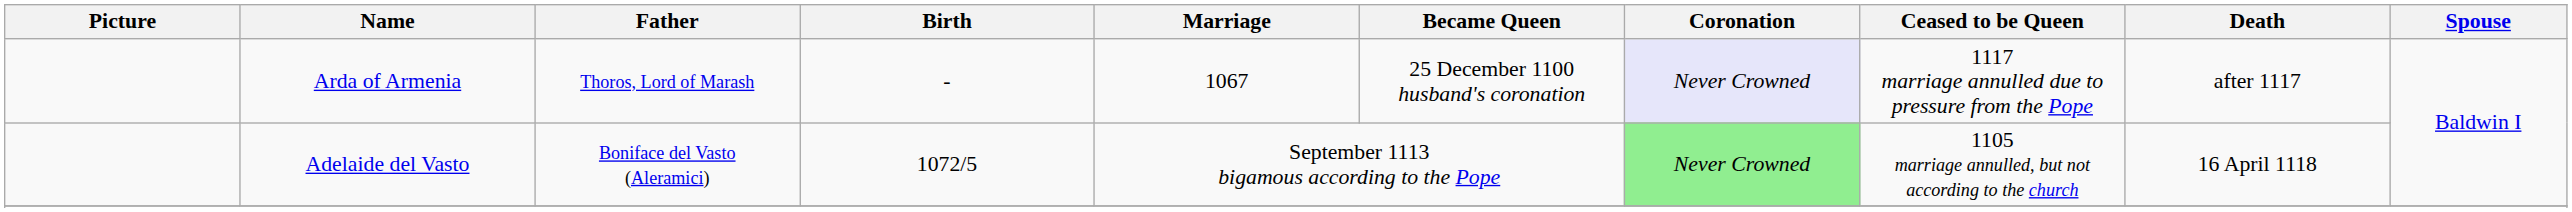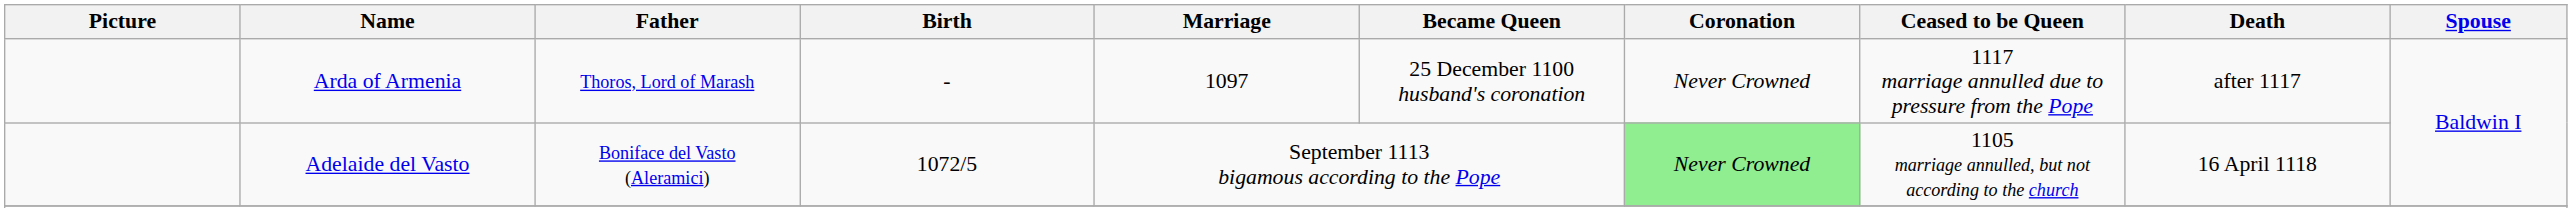 <table width=95% class="wikitable">
 <tr>
 <th width = "8%">Picture</th>
 <th width = "10%">Name</th>
 <th width = "9%">Father</th>
 <th width = "10%">Birth</th>
 <th width = "9%">Marriage</th>
 <th width = "9%">Became Queen</th>
 <th width = "8%">Coronation</th>
 <th width = "9%">Ceased to be Queen</th>
 <th width = "9%">Death</th>
 <th width = "6%"><a href='#'>Spouse</a></th>
 </tr>
 <tr>
 <td align="center"></td>
 <td align="center"><a href='#'>Arda of Armenia</a></td>
 <td align="center"><small><a href='#'>Thoros, Lord of Marash</a></small></td>
 <td align="center">-</td>
-<td align="center">1067</td>
+<td align="center">1097</td>
 <td align="center">25 December 1100<br><em>husband's coronation</em></td>
-<td align="center" style="background: lavender;"><em>Never Crowned</em></td>
+<td align="center"><em>Never Crowned</em></td>
 <td align="center">1117<br><em>marriage annulled due to pressure from the <a href='#'>Pope</a></em></td>
 <td align="center">after 1117</td>
 <td align="center" rowspan="2"><a href='#'>Baldwin I</a></td>
 </tr>
 <tr>
 <td align="center"></td>
 <td align="center"><a href='#'>Adelaide del Vasto</a></td>
 <td align="center"><small><a href='#'>Boniface del Vasto</a><br>(<a href='#'>Aleramici</a>)</small></td>
 <td align="center">1072/5</td>
 <td align="center" colspan="2">September 1113<br><em>bigamous according to the <a href='#'>Pope</a></em></td>
 <td align="center" style="background: lightgreen;"><em>Never Crowned</em></td>
 <td align="center">1105<br><small><em>marriage annulled, but not according to the <a href='#'>church</a></em></small></td>
 <td align="center">16 April 1118</td>
 </tr>
 <tr>
 </tr>
 <tr>
 </tr>
 </table>
